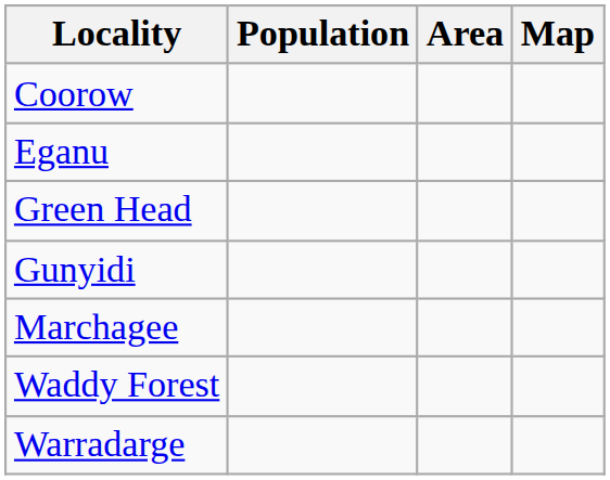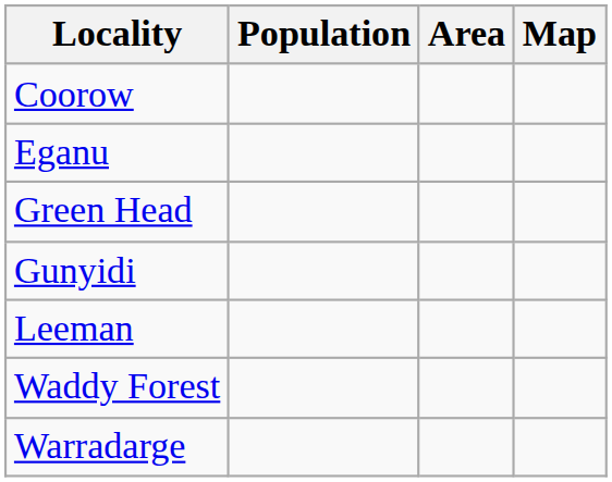 <table class="wikitable sortable">
 <tr>
 <th>Locality</th>
 <th data-sort-type=number>Population</th>
 <th data-sort-type=number>Area</th>
 <th>Map</th>
 </tr>
 <tr>
 <td><a href='#'>Coorow</a></td>
 <td></td>
 <td></td>
 <td></td>
 </tr>
 <tr>
 <td><a href='#'>Eganu</a></td>
 <td></td>
 <td></td>
 <td></td>
 </tr>
 <tr>
 <td><a href='#'>Green Head</a></td>
 <td></td>
 <td></td>
 <td></td>
 </tr>
 <tr>
 <td><a href='#'>Gunyidi</a></td>
 <td></td>
 <td></td>
 <td></td>
 </tr>
 <tr>
-<td><a href='#'>Marchagee</a></td>
+<td><a href='#'>Leeman</a></td>
 <td></td>
 <td></td>
 <td></td>
 </tr>
 <tr>
 <td><a href='#'>Waddy Forest</a></td>
 <td></td>
 <td></td>
 <td></td>
 </tr>
 <tr>
 <td><a href='#'>Warradarge</a></td>
 <td></td>
 <td></td>
 <td></td>
 </tr>
 </table>
